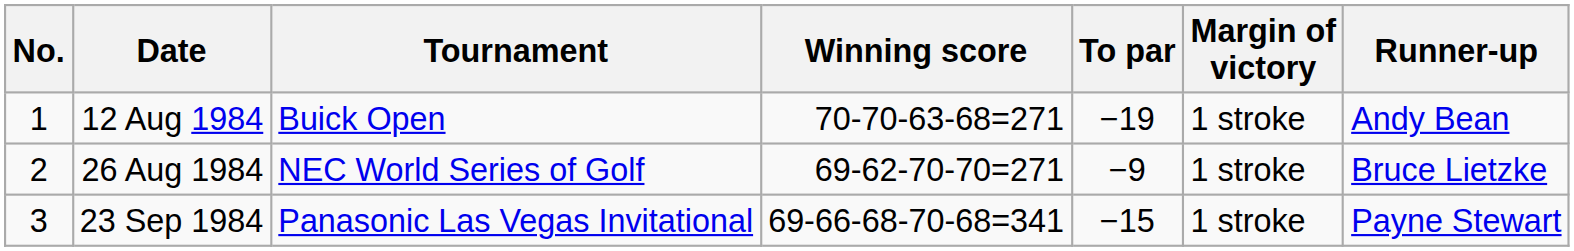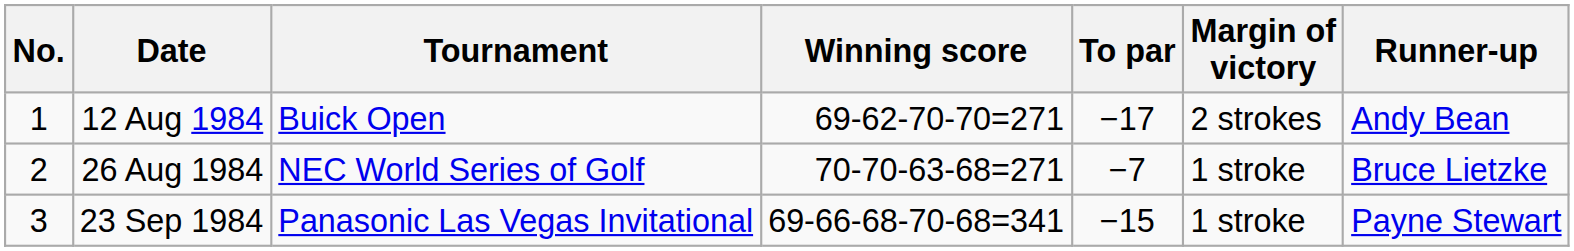 <table class="wikitable" style="font-size:95%;">
 <tr>
 <th>No.</th>
 <th>Date</th>
 <th>Tournament</th>
 <th>Winning score</th>
 <th>To par</th>
 <th>Margin of<br>victory</th>
 <th>Runner-up</th>
 </tr>
 <tr>
 <td align=center>1</td>
 <td align=right>12 Aug <a href='#'>1984</a></td>
 <td><a href='#'>Buick Open</a></td>
-<td align=right>70-70-63-68=271</td>
-<td align=center>−19</td>
-<td>1 stroke</td>
+<td align=right>69-62-70-70=271</td>
+<td align=center>−17</td>
+<td>2 strokes</td>
 <td> <a href='#'>Andy Bean</a></td>
 </tr>
 <tr>
 <td align=center>2</td>
 <td align=right>26 Aug 1984</td>
 <td><a href='#'>NEC World Series of Golf</a></td>
-<td align=right>69-62-70-70=271</td>
-<td align=center>−9</td>
+<td align=right>70-70-63-68=271</td>
+<td align=center>−7</td>
 <td>1 stroke</td>
 <td> <a href='#'>Bruce Lietzke</a></td>
 </tr>
 <tr>
 <td align=center>3</td>
 <td align=right>23 Sep 1984</td>
 <td><a href='#'>Panasonic Las Vegas Invitational</a></td>
 <td align=right>69-66-68-70-68=341</td>
 <td align=center>−15</td>
 <td>1 stroke</td>
 <td> <a href='#'>Payne Stewart</a></td>
 </tr>
 </table>
